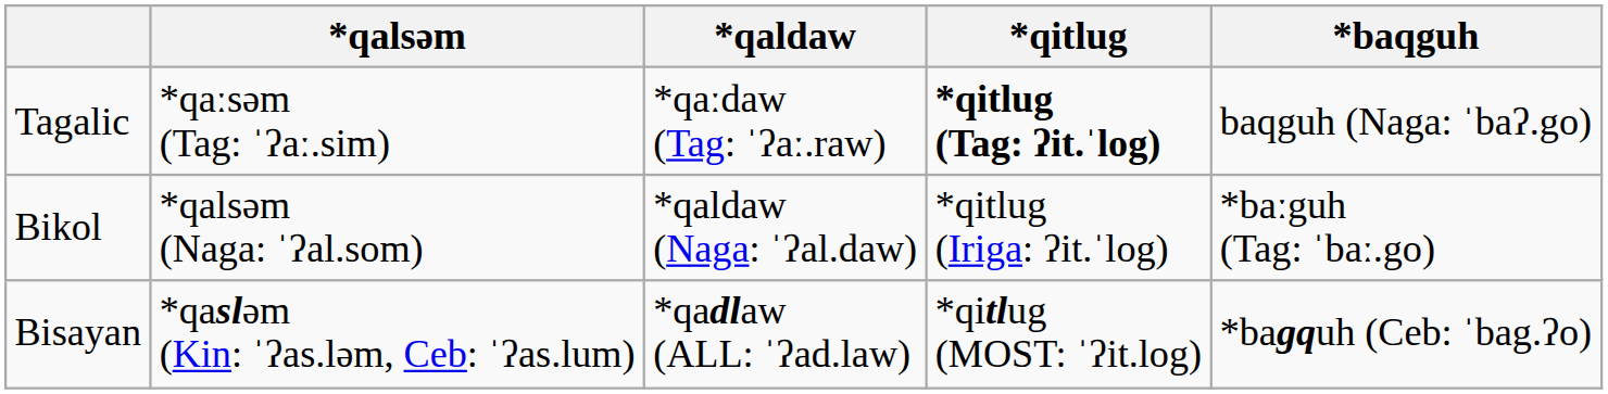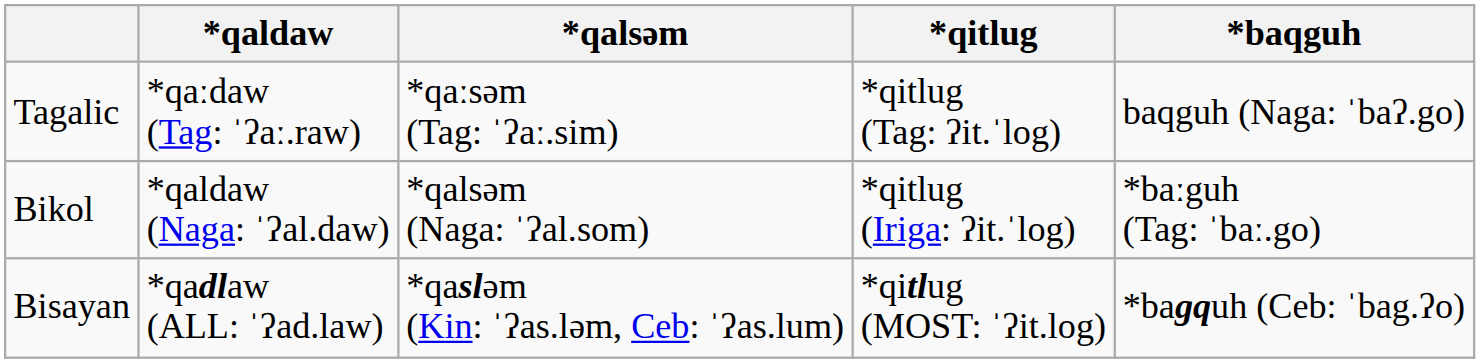 <table class="wikitable">
 <tr>
 <th></th>
+<th>*qaldaw</th>
 <th>*qalsəm</th>
-<th>*qaldaw</th>
 <th>*qitlug</th>
 <th>*baqguh</th>
 </tr>
 <tr>
 <td>Tagalic</td>
+<td>*qaːdaw<br>(<a href='#'>Tag</a>: ˈʔaː.raw)</td>
 <td>*qaːsəm<br>(Tag: ˈʔaː.sim)</td>
-<td>*qaːdaw<br>(<a href='#'>Tag</a>: ˈʔaː.raw)</td>
-<td><strong>*qitlug<br>(Tag: ʔit.ˈlog)</strong></td>
+<td>*qitlug<br>(Tag: ʔit.ˈlog)</td>
 <td>baqguh (Naga: ˈbaʔ.go)</td>
 </tr>
 <tr>
 <td>Bikol</td>
+<td>*qaldaw<br>(<a href='#'>Naga</a>: ˈʔal.daw)</td>
 <td>*qalsəm<br>(Naga: ˈʔal.som)</td>
-<td>*qaldaw<br>(<a href='#'>Naga</a>: ˈʔal.daw)</td>
 <td>*qitlug<br>(<a href='#'>Iriga</a>: ʔit.ˈlog)</td>
 <td>*baːguh<br>(Tag: ˈbaː.go)</td>
 </tr>
 <tr>
 <td>Bisayan</td>
+<td>*qa<strong><em>dl</em></strong>aw<br>(ALL: ˈʔad.law)</td>
 <td>*qa<strong><em>sl</em></strong>əm<br>(<a href='#'>Kin</a>: ˈʔas.ləm, <a href='#'>Ceb</a>: ˈʔas.lum)</td>
-<td>*qa<strong><em>dl</em></strong>aw<br>(ALL: ˈʔad.law)</td>
 <td>*qi<strong><em>tl</em></strong>ug<br>(MOST: ˈʔit.log)</td>
 <td>*ba<strong><em>gq</em></strong>uh (Ceb: ˈbag.ʔo)</td>
 </tr>
 </table>
